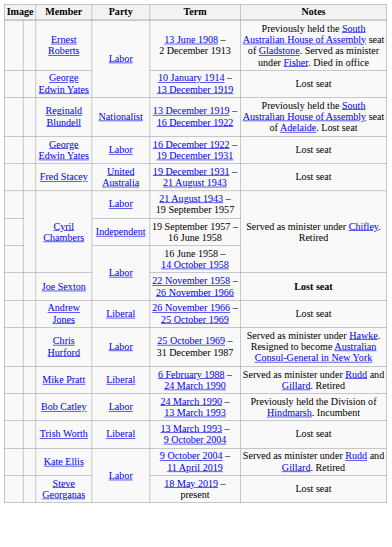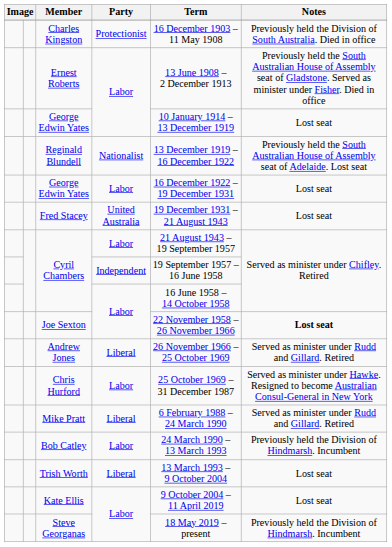 <table class=wikitable style="text-align:center">
 <tr>
 <th colspan=2>Image</th>
 <th>Member</th>
 <th>Party</th>
 <th>Term</th>
 <th>Notes</th>
 </tr>
 <tr>
+</tr>
+<tr>
+<td> </td>
+<td></td>
+<td><a href='#'>Charles Kingston</a><br></td>
+<td><a href='#'>Protectionist</a></td>
+<td nowrap><a href='#'>16 December 1903</a> –<br>11 May 1908</td>
+<td>Previously held the Division of <a href='#'>South Australia</a>. Died in office</td>
 </tr>
 <tr>
 <td> </td>
 <td></td>
 <td><a href='#'>Ernest Roberts</a><br></td>
 <td rowspan="2"><a href='#'>Labor</a></td>
 <td nowrap><a href='#'>13 June 1908</a> –<br>2 December 1913</td>
 <td>Previously held the <a href='#'>South Australian House of Assembly</a> seat of <a href='#'>Gladstone</a>. Served as minister under <a href='#'>Fisher</a>. Died in office</td>
 </tr>
 <tr>
 <td> </td>
 <td></td>
 <td><a href='#'>George Edwin Yates</a><br></td>
 <td nowrap><a href='#'>10 January 1914</a> –<br><a href='#'>13 December 1919</a></td>
 <td>Lost seat</td>
 </tr>
 <tr>
 <td> </td>
 <td></td>
 <td><a href='#'>Reginald Blundell</a><br></td>
 <td><a href='#'>Nationalist</a></td>
 <td nowrap><a href='#'>13 December 1919</a> –<br><a href='#'>16 December 1922</a></td>
 <td>Previously held the <a href='#'>South Australian House of Assembly</a> seat of <a href='#'>Adelaide</a>. Lost seat</td>
 </tr>
 <tr>
 <td> </td>
 <td></td>
 <td><a href='#'>George Edwin Yates</a><br></td>
 <td><a href='#'>Labor</a></td>
 <td nowrap><a href='#'>16 December 1922</a> –<br><a href='#'>19 December 1931</a></td>
 <td>Lost seat</td>
 </tr>
 <tr>
 <td> </td>
 <td></td>
 <td><a href='#'>Fred Stacey</a><br></td>
 <td><a href='#'>United Australia</a></td>
 <td nowrap><a href='#'>19 December 1931</a> –<br><a href='#'>21 August 1943</a></td>
 <td>Lost seat</td>
 </tr>
 <tr>
 <td> </td>
 <td rowspan=3></td>
 <td rowspan=3><a href='#'>Cyril Chambers</a><br></td>
 <td><a href='#'>Labor</a></td>
 <td nowrap><a href='#'>21 August 1943</a> –<br>19 September 1957</td>
 <td rowspan=3>Served as minister under <a href='#'>Chifley</a>. Retired</td>
 </tr>
 <tr>
 <td> </td>
 <td nowrap><a href='#'>Independent</a></td>
 <td nowrap>19 September 1957 –<br>16 June 1958</td>
 </tr>
 <tr>
 <td> </td>
 <td rowspan="2"><a href='#'>Labor</a></td>
 <td nowrap>16 June 1958 –<br><a href='#'>14 October 1958</a></td>
 </tr>
 <tr>
 <td> </td>
 <td></td>
 <td><a href='#'>Joe Sexton</a><br></td>
 <td nowrap><a href='#'>22 November 1958</a> –<br><a href='#'>26 November 1966</a></td>
 <td><strong>Lost seat</strong></td>
 </tr>
 <tr>
 <td> </td>
 <td></td>
 <td><a href='#'>Andrew Jones</a><br></td>
 <td><a href='#'>Liberal</a></td>
 <td nowrap><a href='#'>26 November 1966</a> –<br><a href='#'>25 October 1969</a></td>
-<td>Lost seat</td>
+<td>Served as minister under <a href='#'>Rudd</a> and <a href='#'>Gillard</a>. Retired</td>
 </tr>
 <tr>
 <td> </td>
 <td></td>
 <td><a href='#'>Chris Hurford</a><br></td>
 <td><a href='#'>Labor</a></td>
 <td nowrap><a href='#'>25 October 1969</a> –<br>31 December 1987</td>
 <td>Served as minister under <a href='#'>Hawke</a>. Resigned to become <a href='#'>Australian Consul-General in New York</a></td>
 </tr>
 <tr>
 <td> </td>
 <td></td>
 <td><a href='#'>Mike Pratt</a><br></td>
 <td><a href='#'>Liberal</a></td>
 <td nowrap><a href='#'>6 February 1988</a> –<br><a href='#'>24 March 1990</a></td>
 <td>Served as minister under <a href='#'>Rudd</a> and <a href='#'>Gillard</a>. Retired</td>
 </tr>
 <tr>
 <td> </td>
 <td></td>
 <td><a href='#'>Bob Catley</a><br></td>
 <td><a href='#'>Labor</a></td>
 <td nowrap><a href='#'>24 March 1990</a> –<br><a href='#'>13 March 1993</a></td>
 <td>Previously held the Division of <a href='#'>Hindmarsh</a>. Incumbent</td>
 </tr>
 <tr>
 <td> </td>
 <td></td>
 <td><a href='#'>Trish Worth</a><br></td>
 <td><a href='#'>Liberal</a></td>
 <td nowrap><a href='#'>13 March 1993</a> –<br><a href='#'>9 October 2004</a></td>
 <td>Lost seat</td>
 </tr>
 <tr>
 <td> </td>
 <td></td>
 <td><a href='#'>Kate Ellis</a><br></td>
 <td rowspan="2"><a href='#'>Labor</a></td>
 <td nowrap><a href='#'>9 October 2004</a> –<br><a href='#'>11 April 2019</a></td>
-<td>Served as minister under <a href='#'>Rudd</a> and <a href='#'>Gillard</a>. Retired</td>
+<td>Lost seat</td>
 </tr>
 <tr>
 <td> </td>
 <td></td>
 <td><a href='#'>Steve Georganas</a><br></td>
 <td nowrap><a href='#'>18 May 2019</a> –<br>present</td>
-<td>Lost seat</td>
+<td>Previously held the Division of <a href='#'>Hindmarsh</a>. Incumbent</td>
 </tr>
 </table>
